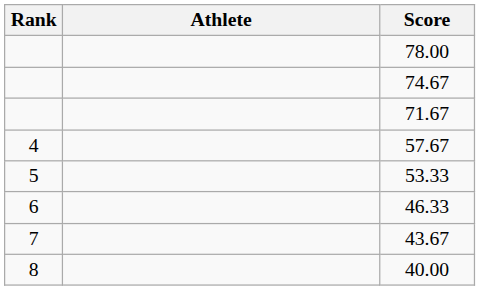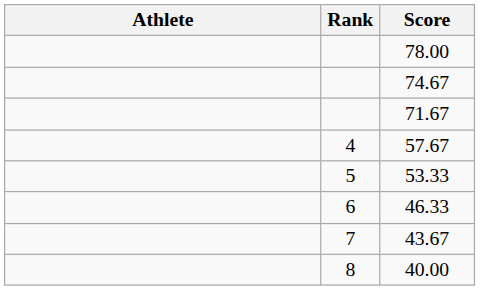 <table class=wikitable style="text-align:center">
 <tr>
+<th width=250>Athlete</th>
 <th width=40>Rank</th>
-<th width=250>Athlete</th>
 <th width=70>Score</th>
 </tr>
 <tr>
+<td align=left></td>
 <td></td>
-<td align=left></td>
 <td>78.00</td>
 </tr>
 <tr>
+<td align=left></td>
 <td></td>
-<td align=left></td>
 <td>74.67</td>
 </tr>
 <tr>
+<td align=left></td>
 <td></td>
-<td align=left></td>
 <td>71.67</td>
 </tr>
 <tr>
+<td align=left></td>
 <td>4</td>
-<td align=left></td>
 <td>57.67</td>
 </tr>
 <tr>
+<td align=left></td>
 <td>5</td>
-<td align=left></td>
 <td>53.33</td>
 </tr>
 <tr>
+<td align=left></td>
 <td>6</td>
-<td align=left></td>
 <td>46.33</td>
 </tr>
 <tr>
+<td align=left></td>
 <td>7</td>
-<td align=left></td>
 <td>43.67</td>
 </tr>
 <tr>
+<td align=left></td>
 <td>8</td>
-<td align=left></td>
 <td>40.00</td>
 </tr>
 </table>
